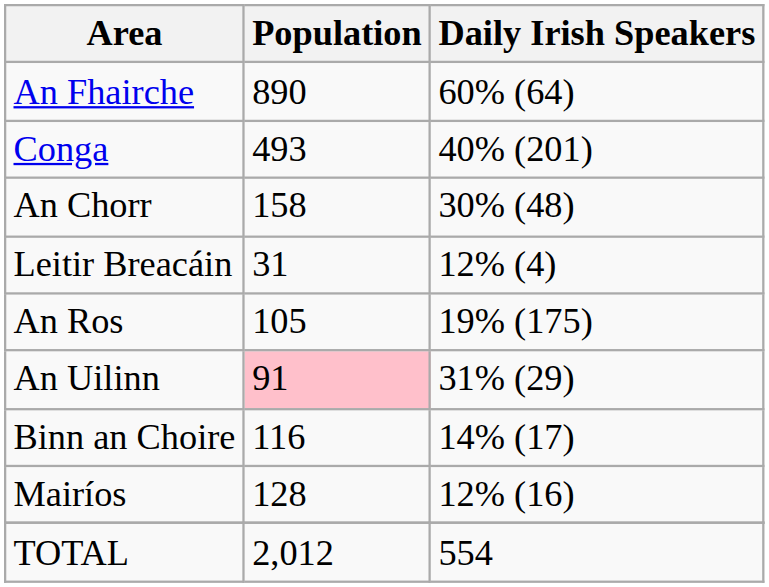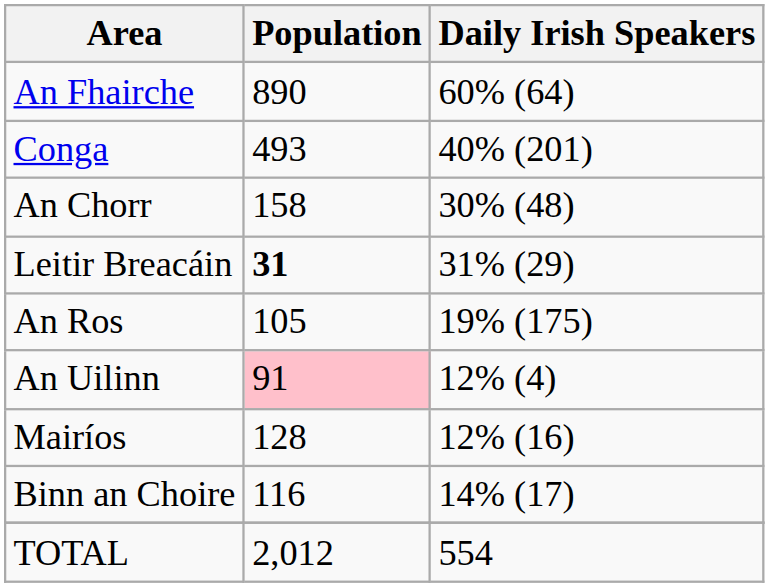 <table class="wikitable sortable">
 <tr>
 <th>Area</th>
 <th>Population</th>
 <th>Daily Irish Speakers </th>
 </tr>
 <tr>
 <td><a href='#'>An Fhairche</a></td>
 <td>890</td>
 <td>60% (64)</td>
 </tr>
 <tr>
 <td><a href='#'>Conga</a></td>
 <td>493</td>
 <td>40%  (201)</td>
 </tr>
 <tr>
 <td>An Chorr</td>
 <td>158</td>
 <td>30% (48)</td>
 </tr>
 <tr>
 <td>Leitir Breacáin</td>
-<td>31</td>
-<td>12% (4)</td>
+<td><strong>31</strong></td>
+<td>31% (29)</td>
 </tr>
 <tr>
 <td>An Ros</td>
 <td>105</td>
 <td>19% (175)</td>
 </tr>
 <tr>
 <td>An Uilinn</td>
 <td style="background: pink;">91</td>
-<td>31% (29)</td>
+<td>12% (4)</td>
+</tr>
+<tr>
+<td>Mairíos</td>
+<td>128</td>
+<td>12%  (16)</td>
 </tr>
 <tr>
 <td>Binn an Choire</td>
 <td>116</td>
 <td>14% (17)</td>
-</tr>
-<tr>
-<td>Mairíos</td>
-<td>128</td>
-<td>12%  (16)</td>
 </tr>
 <tr>
 </tr>
 <tr>
 </tr>
 <tr>
 <td>TOTAL</td>
 <td>2,012</td>
 <td>554</td>
 </tr>
 </table>
